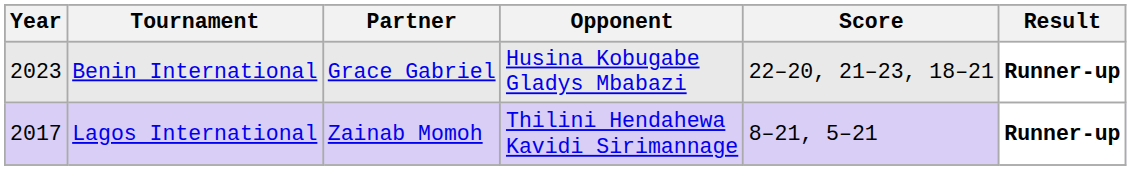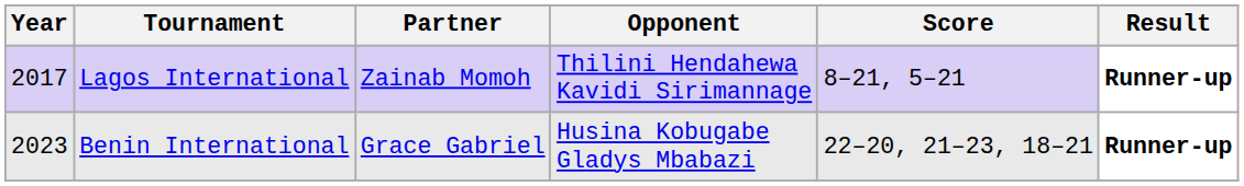 <table class="sortable wikitable" style="font-size: 90%;">
 <tr>
 <th>Year</th>
 <th>Tournament</th>
 <th>Partner</th>
 <th>Opponent</th>
 <th>Score</th>
 <th>Result</th>
 </tr>
+<tr style="background:#D8CEF6">
+<td align="center">2017</td>
+<td align="left"><a href='#'>Lagos International</a></td>
+<td align="left"> <a href='#'>Zainab Momoh</a></td>
+<td align="left"> <a href='#'>Thilini Hendahewa</a> <br>  <a href='#'>Kavidi Sirimannage</a></td>
+<td align="left">8–21, 5–21</td>
+<td style="text-align:left; background:white"> <strong>Runner-up</strong></td>
+</tr>
 <tr style="background:#E9E9E9">
 <td align="center">2023</td>
 <td align="left"><a href='#'>Benin International</a></td>
 <td align="left"> <a href='#'>Grace Gabriel</a></td>
 <td align="left"> <a href='#'>Husina Kobugabe</a><br>  <a href='#'>Gladys Mbabazi</a></td>
 <td align="left">22–20, 21–23, 18–21</td>
 <td style="text-align:left; background:white"> <strong>Runner-up</strong></td>
 </tr>
-<tr style="background:#D8CEF6">
-<td align="center">2017</td>
-<td align="left"><a href='#'>Lagos International</a></td>
-<td align="left"> <a href='#'>Zainab Momoh</a></td>
-<td align="left"> <a href='#'>Thilini Hendahewa</a> <br>  <a href='#'>Kavidi Sirimannage</a></td>
-<td align="left">8–21, 5–21</td>
-<td style="text-align:left; background:white"> <strong>Runner-up</strong></td>
-</tr>
 </table>
